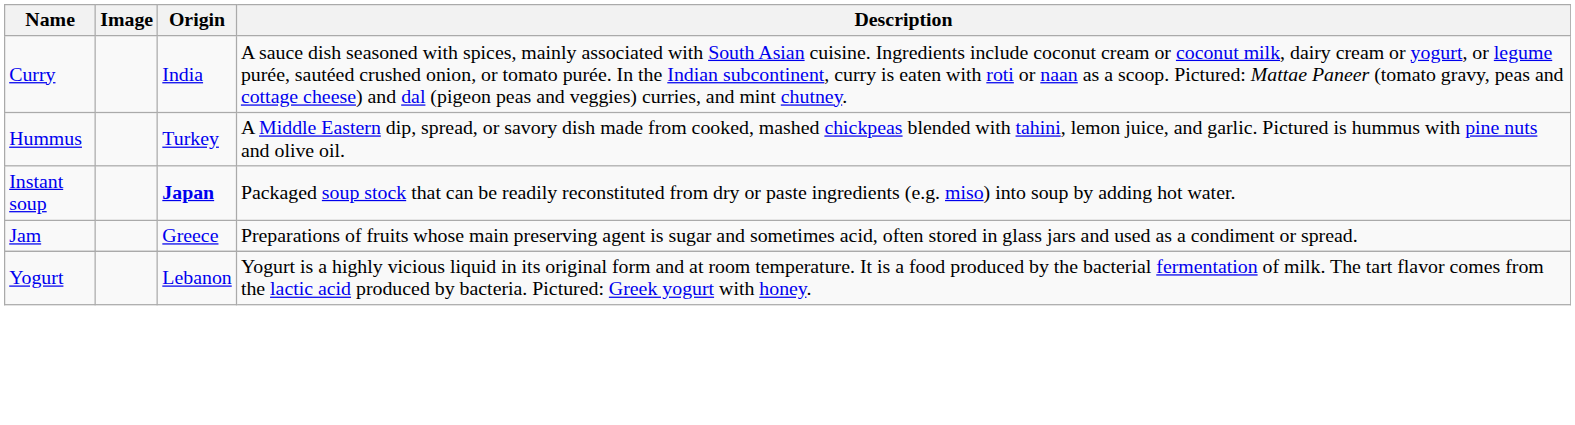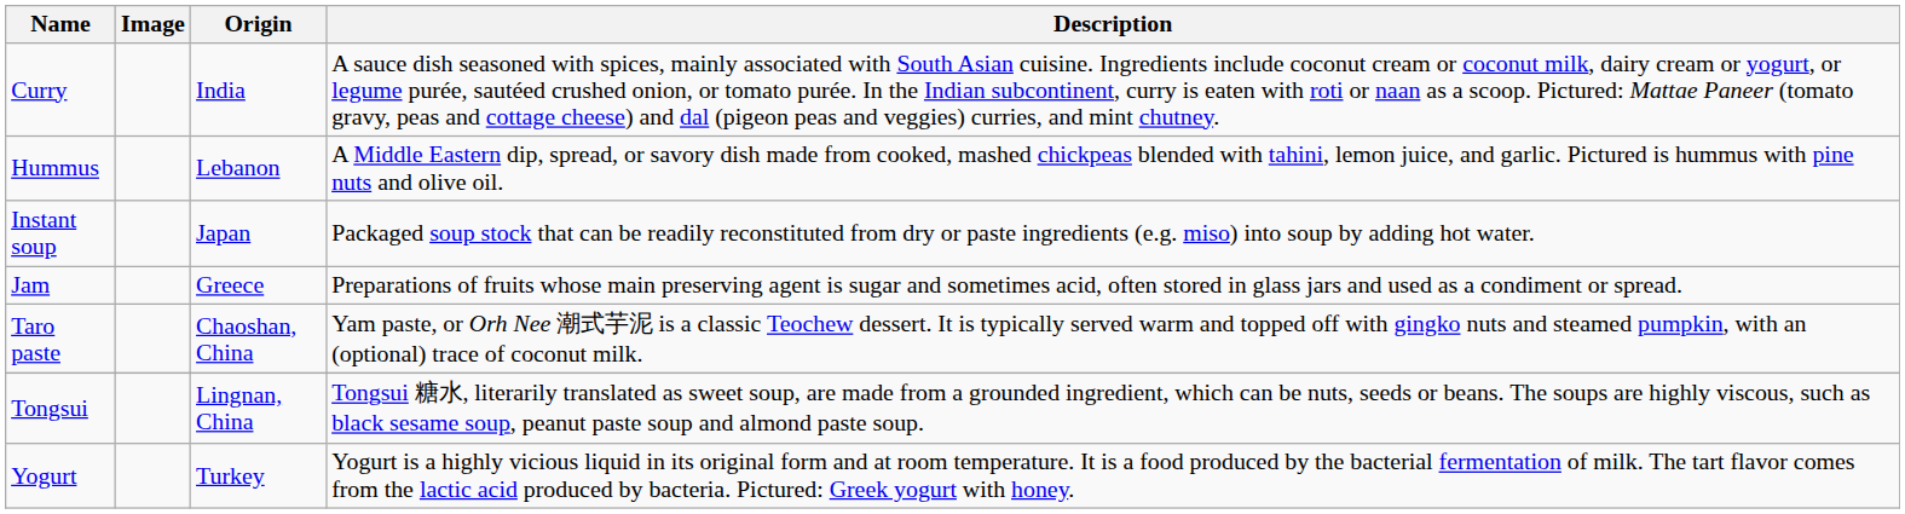 <table class="wikitable sortable" width="100%">
 <tr>
 <th>Name</th>
 <th class="unsortable">Image</th>
 <th>Origin</th>
 <th>Description</th>
 </tr>
 <tr>
 <td><a href='#'>Curry</a></td>
 <td></td>
 <td><a href='#'>India</a></td>
 <td>A sauce dish seasoned with spices, mainly associated with <a href='#'>South Asian</a> cuisine. Ingredients include coconut cream or <a href='#'>coconut milk</a>, dairy cream or <a href='#'>yogurt</a>, or <a href='#'>legume</a> purée, sautéed crushed onion, or tomato purée. In the <a href='#'>Indian subcontinent</a>, curry is eaten with <a href='#'>roti</a> or <a href='#'>naan</a> as a scoop. Pictured: <em>Mattae Paneer</em> (tomato gravy, peas and <a href='#'>cottage cheese</a>) and <a href='#'>dal</a> (pigeon peas and veggies) curries, and mint <a href='#'>chutney</a>.</td>
 </tr>
 <tr>
 <td><a href='#'>Hummus</a></td>
 <td></td>
-<td><a href='#'>Turkey</a></td>
+<td><a href='#'>Lebanon</a></td>
 <td>A <a href='#'>Middle Eastern</a> dip, spread, or savory dish made from cooked, mashed <a href='#'>chickpeas</a> blended with <a href='#'>tahini</a>, lemon juice, and garlic. Pictured is hummus with <a href='#'>pine nuts</a> and olive oil.</td>
 </tr>
 <tr>
 <td><a href='#'>Instant soup</a></td>
 <td></td>
-<td><strong><a href='#'>Japan</a></strong></td>
+<td><a href='#'>Japan</a></td>
 <td>Packaged <a href='#'>soup stock</a> that can be readily reconstituted from dry or paste ingredients (e.g. <a href='#'>miso</a>) into soup by adding hot water.</td>
 </tr>
 <tr>
 <td><a href='#'>Jam</a></td>
 <td></td>
 <td><a href='#'>Greece</a></td>
 <td>Preparations of fruits whose main preserving agent is sugar and sometimes acid, often stored in glass jars and used as a condiment or spread.</td>
 </tr>
 <tr>
+<td><a href='#'>Taro paste</a></td>
+<td></td>
+<td><a href='#'>Chaoshan, China</a></td>
+<td>Yam paste, or <em>Orh Nee</em> 潮式芋泥 is a classic <a href='#'>Teochew</a> dessert.  It is typically served warm and topped off with <a href='#'>gingko</a> nuts and steamed <a href='#'>pumpkin</a>, with an (optional) trace of coconut milk.</td>
+</tr>
+<tr>
+</tr>
+<tr>
+<td><a href='#'>Tongsui</a></td>
+<td></td>
+<td><a href='#'>Lingnan, China</a></td>
+<td><a href='#'>Tongsui</a> 糖水, literarily translated as sweet soup, are made from a grounded ingredient, which can be nuts, seeds or beans. The soups are highly viscous, such as <a href='#'>black sesame soup</a>, peanut paste soup and almond paste soup.</td>
 </tr>
 <tr>
 <td><a href='#'>Yogurt</a></td>
 <td></td>
-<td><a href='#'>Lebanon</a></td>
+<td><a href='#'>Turkey</a></td>
 <td>Yogurt is a highly vicious liquid in its original form and at room temperature. It is a food produced by the bacterial <a href='#'>fermentation</a> of milk. The tart flavor comes from the <a href='#'>lactic acid</a> produced by bacteria. Pictured: <a href='#'>Greek yogurt</a> with <a href='#'>honey</a>.</td>
 </tr>
 </table>
